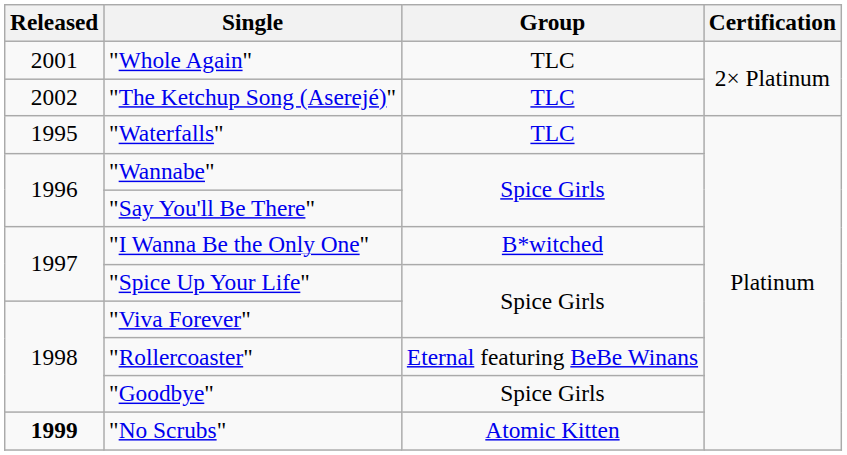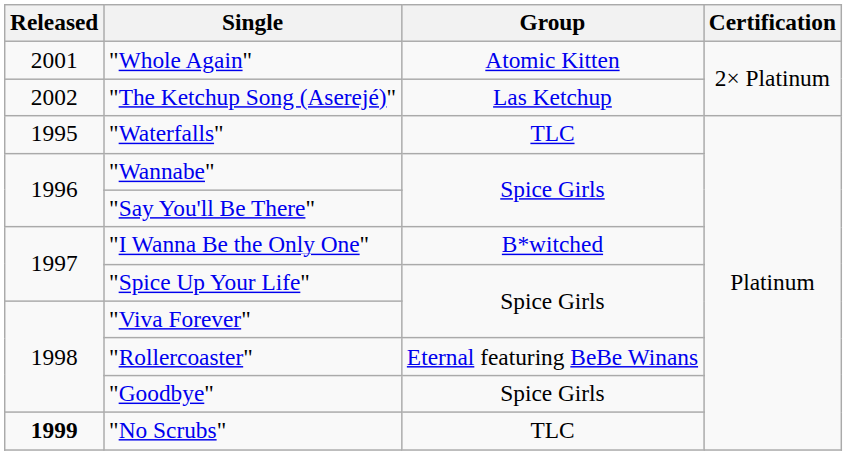 <table class="wikitable" style="text-align:center;">
 <tr>
 <th>Released</th>
 <th>Single</th>
 <th>Group</th>
 <th>Certification</th>
 </tr>
 <tr>
 <td>2001</td>
 <td style="text-align:left;">"<a href='#'>Whole Again</a>"</td>
-<td>TLC</td>
+<td><a href='#'>Atomic Kitten</a></td>
 <td rowspan=2>2× Platinum</td>
 </tr>
 <tr>
 <td>2002</td>
 <td style="text-align:left;">"<a href='#'>The Ketchup Song (Aserejé)</a>"</td>
-<td><a href='#'>TLC</a></td>
+<td><a href='#'>Las Ketchup</a></td>
 </tr>
 <tr>
 <td>1995</td>
 <td style="text-align:left;">"<a href='#'>Waterfalls</a>"</td>
 <td><a href='#'>TLC</a></td>
 <td rowspan="9">Platinum</td>
 </tr>
 <tr>
 <td rowspan=2>1996</td>
 <td style="text-align:left;">"<a href='#'>Wannabe</a>"</td>
 <td rowspan=2><a href='#'>Spice Girls</a></td>
 </tr>
 <tr>
 <td style="text-align:left;">"<a href='#'>Say You'll Be There</a>"</td>
 </tr>
 <tr>
 <td rowspan=2>1997</td>
 <td style="text-align:left;">"<a href='#'>I Wanna Be the Only One</a>"</td>
 <td><a href='#'>B*witched</a></td>
 </tr>
 <tr>
 <td style="text-align:left;">"<a href='#'>Spice Up Your Life</a>"</td>
 <td rowspan=2>Spice Girls</td>
 </tr>
 <tr>
 <td rowspan=3>1998</td>
 <td style="text-align:left;">"<a href='#'>Viva Forever</a>"</td>
 </tr>
 <tr>
 <td style="text-align:left;">"<a href='#'>Rollercoaster</a>"</td>
 <td><a href='#'>Eternal</a> featuring <a href='#'>BeBe Winans</a></td>
 </tr>
 <tr>
 <td style="text-align:left;">"<a href='#'>Goodbye</a>"</td>
 <td>Spice Girls</td>
 </tr>
 <tr>
 <td><strong>1999</strong></td>
 <td style="text-align:Left;">"<a href='#'>No Scrubs</a>"</td>
-<td><a href='#'>Atomic Kitten</a></td>
+<td>TLC</td>
 </tr>
 </table>
